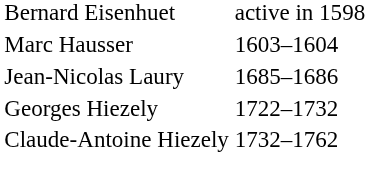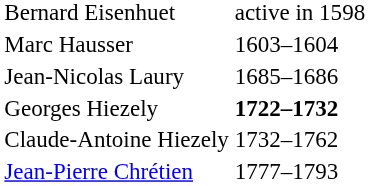 <table>
 <tr>
 <td>Bernard Eisenhuet</td>
 <td>active in 1598</td>
 </tr>
 <tr>
 <td>Marc Hausser</td>
 <td>1603–1604</td>
 </tr>
 <tr>
 <td>Jean-Nicolas Laury</td>
 <td>1685–1686</td>
 </tr>
 <tr>
 <td>Georges Hiezely</td>
-<td>1722–1732</td>
+<td><strong>1722–1732</strong></td>
 </tr>
 <tr>
 <td>Claude-Antoine Hiezely</td>
 <td>1732–1762</td>
 </tr>
+<tr>
+<td><a href='#'>Jean-Pierre Chrétien</a></td>
+<td>1777–1793</td>
+</tr>
 </table>
